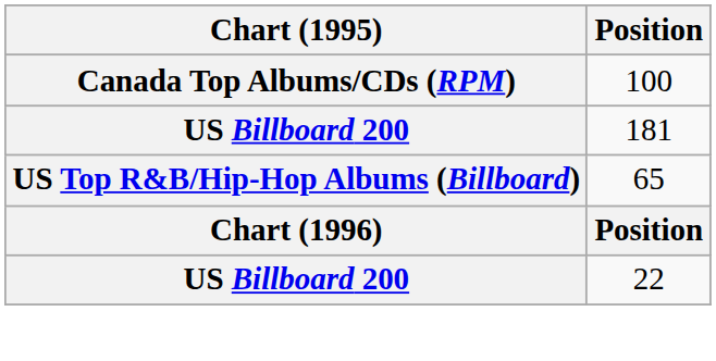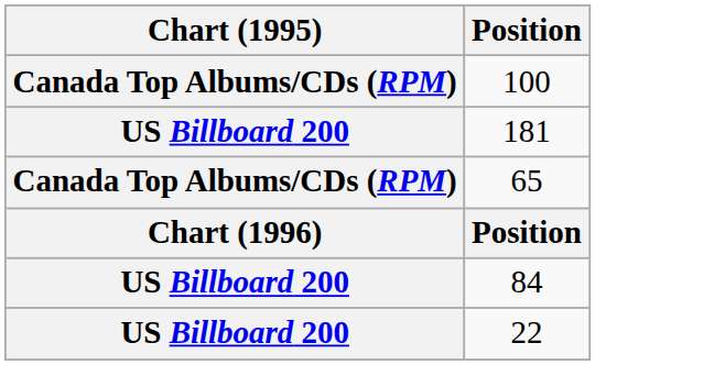 <table class="wikitable sortable plainrowheaders">
 <tr>
 <th scope="col">Chart (1995)</th>
 <th scope="col">Position</th>
 </tr>
 <tr>
 <th scope="row">Canada Top Albums/CDs (<em><a href='#'>RPM</a></em>)</th>
 <td style="text-align:center;">100</td>
 </tr>
 <tr>
 <th scope="row">US <a href='#'><em>Billboard</em> 200</a></th>
 <td style="text-align:center;">181</td>
 </tr>
 <tr>
-<th scope="row">US <a href='#'>Top R&B/Hip-Hop Albums</a> (<em><a href='#'>Billboard</a></em>)</th>
+<th scope="row">Canada Top Albums/CDs (<em><a href='#'>RPM</a></em>)</th>
 <td style="text-align:center;">65</td>
 </tr>
 <tr>
 <th scope="col">Chart (1996)</th>
 <th scope="col">Position</th>
 </tr>
 <tr>
 <th scope="row">US <a href='#'><em>Billboard</em> 200</a></th>
+<td style="text-align:center;">84</td>
+</tr>
+<tr>
+<th scope="row">US <a href='#'><em>Billboard</em> 200</a></th>
 <td style="text-align:center;">22</td>
 </tr>
 </table>
